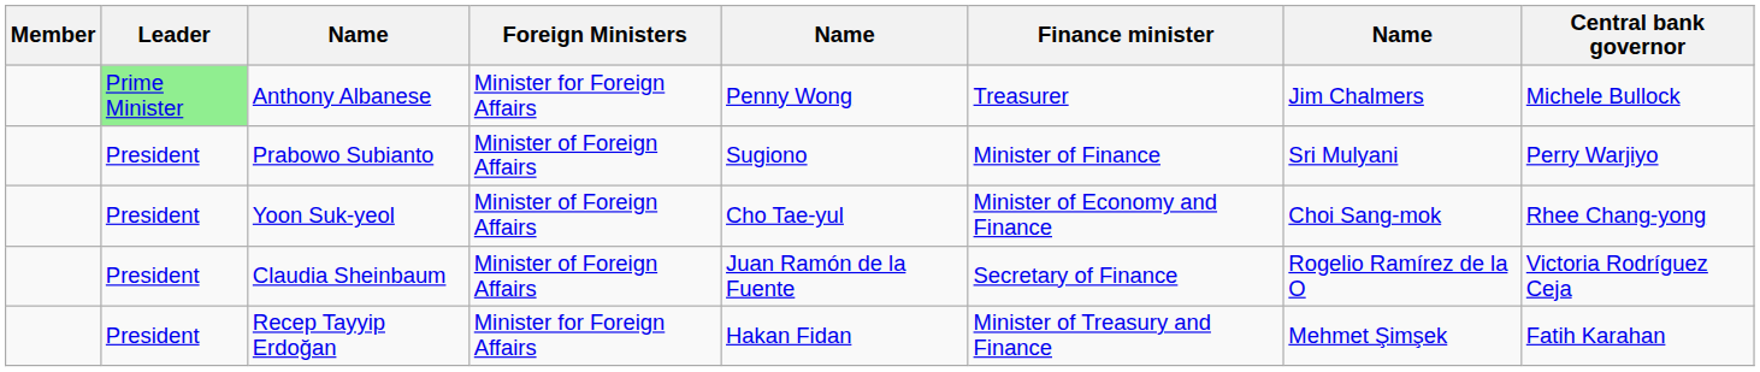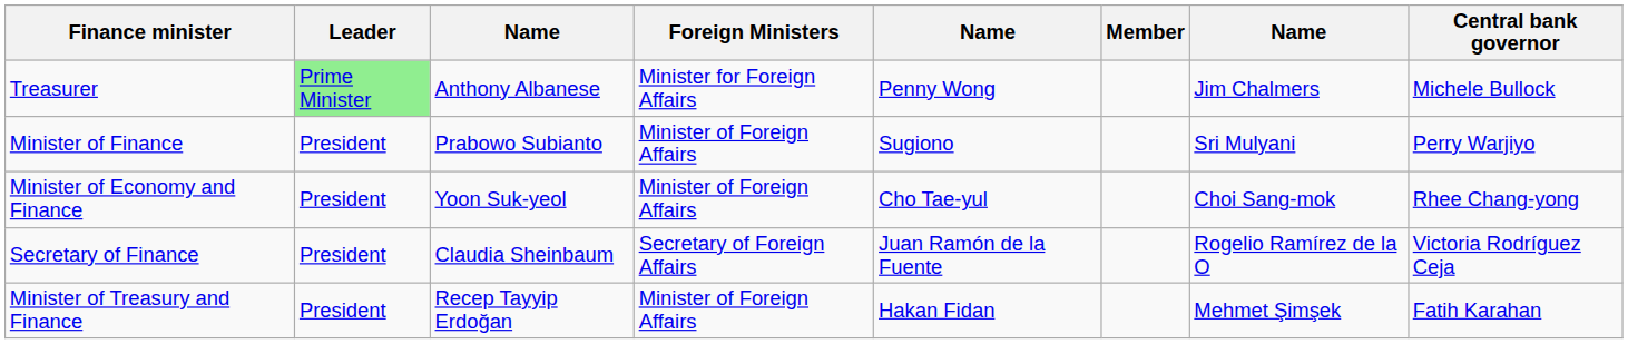 <table class="wikitable sortable" style="width:100%;">
 <tr>
-<th>Member</th>
+<th>Finance minister</th>
 <th>Leader</th>
 <th>Name</th>
 <th>Foreign Ministers</th>
 <th>Name</th>
-<th>Finance minister</th>
+<th>Member</th>
 <th>Name</th>
 <th>Central bank governor</th>
 </tr>
 <tr>
-<td></td>
+<td><a href='#'>Treasurer</a></td>
 <td style="background: lightgreen;"><a href='#'>Prime Minister</a></td>
 <td><a href='#'>Anthony Albanese</a></td>
 <td><a href='#'>Minister for Foreign Affairs</a></td>
 <td><a href='#'>Penny Wong</a></td>
-<td><a href='#'>Treasurer</a></td>
+<td></td>
 <td><a href='#'>Jim Chalmers</a></td>
 <td><a href='#'>Michele Bullock</a></td>
 </tr>
 <tr>
-<td></td>
+<td><a href='#'>Minister of Finance</a></td>
 <td><a href='#'>President</a></td>
 <td><a href='#'>Prabowo Subianto</a></td>
 <td><a href='#'>Minister of Foreign Affairs</a></td>
 <td><a href='#'>Sugiono</a></td>
-<td><a href='#'>Minister of Finance</a></td>
+<td></td>
 <td><a href='#'>Sri Mulyani</a></td>
 <td><a href='#'>Perry Warjiyo</a></td>
 </tr>
 <tr>
-<td></td>
+<td><a href='#'>Minister of Economy and Finance</a></td>
 <td><a href='#'>President</a></td>
 <td><a href='#'>Yoon Suk-yeol</a></td>
 <td><a href='#'>Minister of Foreign Affairs</a></td>
 <td><a href='#'>Cho Tae-yul</a></td>
-<td><a href='#'>Minister of Economy and Finance</a></td>
+<td></td>
 <td><a href='#'>Choi Sang-mok</a></td>
 <td><a href='#'>Rhee Chang-yong</a></td>
 </tr>
 <tr>
-<td></td>
+<td><a href='#'>Secretary of Finance</a></td>
 <td><a href='#'>President</a></td>
 <td><a href='#'>Claudia Sheinbaum</a></td>
-<td><a href='#'>Minister of Foreign Affairs</a></td>
+<td><a href='#'>Secretary of Foreign Affairs</a></td>
 <td><a href='#'>Juan Ramón de la Fuente</a></td>
-<td><a href='#'>Secretary of Finance</a></td>
+<td></td>
 <td><a href='#'>Rogelio Ramírez de la O</a></td>
 <td><a href='#'>Victoria Rodríguez Ceja</a></td>
 </tr>
 <tr>
-<td></td>
+<td><a href='#'>Minister of Treasury and Finance</a></td>
 <td><a href='#'>President</a></td>
 <td><a href='#'>Recep Tayyip Erdoğan</a></td>
-<td><a href='#'>Minister for Foreign Affairs</a></td>
+<td><a href='#'>Minister of Foreign Affairs</a></td>
 <td><a href='#'>Hakan Fidan</a></td>
-<td><a href='#'>Minister of Treasury and Finance</a></td>
+<td></td>
 <td><a href='#'>Mehmet Şimşek</a></td>
 <td><a href='#'>Fatih Karahan</a></td>
 </tr>
 </table>
